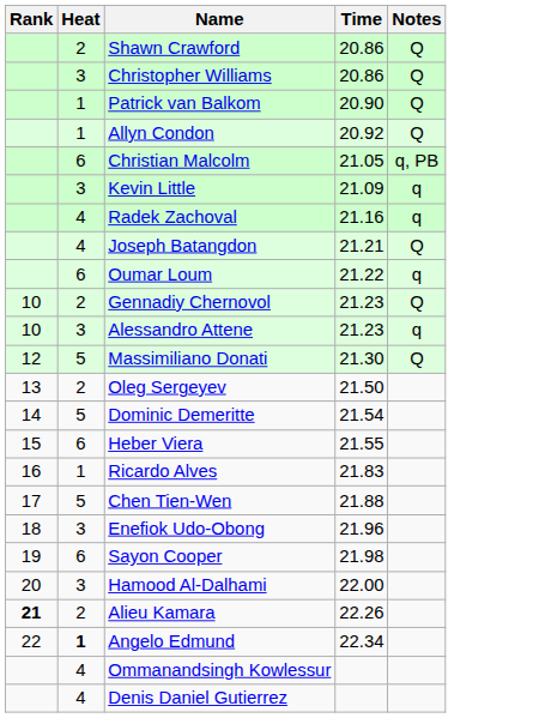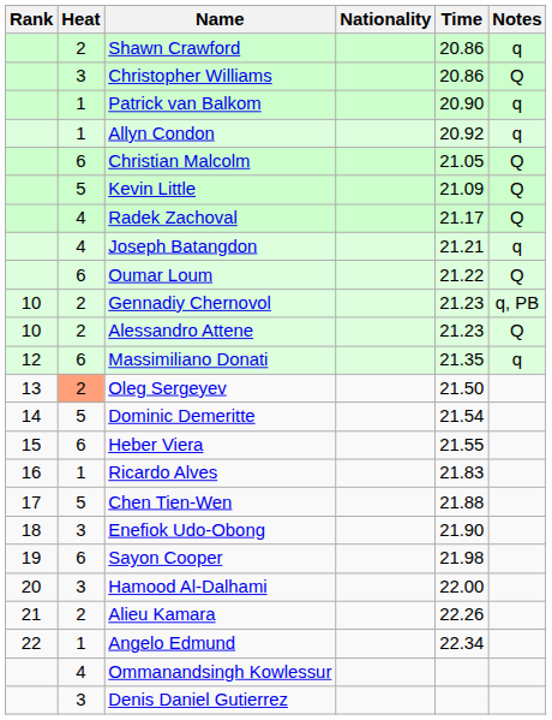 <table class="wikitable sortable" style="text-align:center">
 <tr>
 <th>Rank</th>
 <th>Heat</th>
 <th>Name</th>
+<th>Nationality</th>
 <th>Time</th>
 <th>Notes</th>
 </tr>
 <tr bgcolor=ccffcc>
 <td></td>
 <td>2</td>
 <td align="left"><a href='#'>Shawn Crawford</a></td>
+<td align=left></td>
 <td>20.86</td>
-<td>Q</td>
+<td>q</td>
 </tr>
 <tr bgcolor=ccffcc>
 <td></td>
 <td>3</td>
 <td align="left"><a href='#'>Christopher Williams</a></td>
+<td align=left></td>
 <td>20.86</td>
 <td>Q</td>
 </tr>
 <tr bgcolor=ccffcc>
 <td></td>
 <td>1</td>
 <td align="left"><a href='#'>Patrick van Balkom</a></td>
+<td align=left></td>
 <td>20.90</td>
-<td>Q</td>
+<td>q</td>
 </tr>
 <tr bgcolor=ddffdd>
 <td></td>
 <td>1</td>
 <td align="left"><a href='#'>Allyn Condon</a></td>
+<td align=left></td>
 <td>20.92</td>
-<td>Q</td>
+<td>q</td>
 </tr>
 <tr bgcolor=ccffcc>
 <td></td>
 <td>6</td>
 <td align="left"><a href='#'>Christian Malcolm</a></td>
+<td align=left></td>
 <td>21.05</td>
-<td>q, PB</td>
+<td>Q</td>
 </tr>
 <tr bgcolor=ccffcc>
 <td></td>
-<td>3</td>
+<td>5</td>
 <td align="left"><a href='#'>Kevin Little</a></td>
+<td align=left></td>
 <td>21.09</td>
-<td>q</td>
+<td>Q</td>
 </tr>
 <tr bgcolor=ccffcc>
 <td></td>
 <td>4</td>
 <td align="left"><a href='#'>Radek Zachoval</a></td>
-<td>21.16</td>
-<td>q</td>
+<td align=left></td>
+<td>21.17</td>
+<td>Q</td>
 </tr>
 <tr bgcolor=ddffdd>
 <td></td>
 <td>4</td>
 <td align="left"><a href='#'>Joseph Batangdon</a></td>
+<td align=left></td>
 <td>21.21</td>
-<td>Q</td>
+<td>q</td>
 </tr>
 <tr bgcolor=ddffdd>
 <td></td>
 <td>6</td>
 <td align="left"><a href='#'>Oumar Loum</a></td>
+<td align=left></td>
 <td>21.22</td>
-<td>q</td>
+<td>Q</td>
 </tr>
 <tr bgcolor=ddffdd>
 <td>10</td>
 <td>2</td>
 <td align="left"><a href='#'>Gennadiy Chernovol</a></td>
+<td align=left></td>
+<td>21.23</td>
+<td>q, PB</td>
+</tr>
+<tr bgcolor=ddffdd>
+<td>10</td>
+<td>2</td>
+<td align="left"><a href='#'>Alessandro Attene</a></td>
+<td align=left></td>
 <td>21.23</td>
 <td>Q</td>
 </tr>
 <tr bgcolor=ddffdd>
-<td>10</td>
-<td>3</td>
-<td align="left"><a href='#'>Alessandro Attene</a></td>
-<td>21.23</td>
+<td>12</td>
+<td>6</td>
+<td align="left"><a href='#'>Massimiliano Donati</a></td>
+<td align=left></td>
+<td>21.35</td>
 <td>q</td>
-</tr>
-<tr bgcolor=ddffdd>
-<td>12</td>
-<td>5</td>
-<td align="left"><a href='#'>Massimiliano Donati</a></td>
-<td>21.30</td>
-<td>Q</td>
 </tr>
 <tr>
 <td>13</td>
-<td>2</td>
+<td style="background: lightsalmon;">2</td>
 <td align="left"><a href='#'>Oleg Sergeyev</a></td>
+<td align=left></td>
 <td>21.50</td>
 <td></td>
 </tr>
 <tr>
 <td>14</td>
 <td>5</td>
 <td align="left"><a href='#'>Dominic Demeritte</a></td>
+<td align=left></td>
 <td>21.54</td>
 <td></td>
 </tr>
 <tr>
 <td>15</td>
 <td>6</td>
 <td align="left"><a href='#'>Heber Viera</a></td>
+<td align=left></td>
 <td>21.55</td>
 <td></td>
 </tr>
 <tr>
 <td>16</td>
 <td>1</td>
 <td align="left"><a href='#'>Ricardo Alves</a></td>
+<td align=left></td>
 <td>21.83</td>
 <td></td>
 </tr>
 <tr>
 <td>17</td>
 <td>5</td>
 <td align="left"><a href='#'>Chen Tien-Wen</a></td>
+<td align=left></td>
 <td>21.88</td>
 <td></td>
 </tr>
 <tr>
 <td>18</td>
 <td>3</td>
 <td align="left"><a href='#'>Enefiok Udo-Obong</a></td>
-<td>21.96</td>
+<td align=left></td>
+<td>21.90</td>
 <td></td>
 </tr>
 <tr>
 <td>19</td>
 <td>6</td>
 <td align="left"><a href='#'>Sayon Cooper</a></td>
+<td align=left></td>
 <td>21.98</td>
 <td></td>
 </tr>
 <tr>
 <td>20</td>
 <td>3</td>
 <td align="left"><a href='#'>Hamood Al-Dalhami</a></td>
+<td align=left></td>
 <td>22.00</td>
 <td></td>
 </tr>
 <tr>
-<td><strong>21</strong></td>
+<td>21</td>
 <td>2</td>
 <td align="left"><a href='#'>Alieu Kamara</a></td>
+<td align=left></td>
 <td>22.26</td>
 <td></td>
 </tr>
 <tr>
 <td>22</td>
-<td><strong>1</strong></td>
+<td>1</td>
 <td align="left"><a href='#'>Angelo Edmund</a></td>
+<td align=left></td>
 <td>22.34</td>
 <td></td>
 </tr>
 <tr>
 <td></td>
 <td>4</td>
 <td align="left"><a href='#'>Ommanandsingh Kowlessur</a></td>
+<td align=left></td>
 <td></td>
 <td></td>
 </tr>
 <tr>
 <td></td>
-<td>4</td>
+<td>3</td>
 <td align="left"><a href='#'>Denis Daniel Gutierrez</a></td>
+<td align=left></td>
 <td></td>
 <td></td>
 </tr>
 </table>
